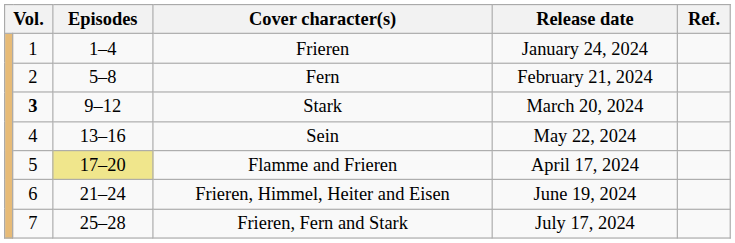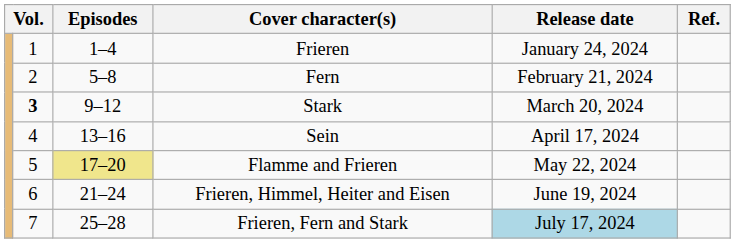 <table class="wikitable" style="text-align: center; width: 50%;">
 <tr>
 <th colspan="2">Vol.</th>
 <th>Episodes</th>
 <th>Cover character(s)</th>
 <th>Release date</th>
 <th>Ref.</th>
 </tr>
 <tr>
 <td rowspan="7" width="1%" style="background: #E7BB77;"></td>
 <td>1</td>
 <td>1–4</td>
 <td>Frieren</td>
 <td>January 24, 2024</td>
 <td></td>
 </tr>
 <tr>
 <td>2</td>
 <td>5–8</td>
 <td>Fern</td>
 <td>February 21, 2024</td>
 <td></td>
 </tr>
 <tr>
 <td><strong>3</strong></td>
 <td>9–12</td>
 <td>Stark</td>
 <td>March 20, 2024</td>
 <td></td>
 </tr>
 <tr>
 <td>4</td>
 <td>13–16</td>
 <td>Sein</td>
-<td>May 22, 2024</td>
+<td>April 17, 2024</td>
 <td></td>
 </tr>
 <tr>
 <td>5</td>
 <td style="background: khaki;">17–20</td>
 <td>Flamme and Frieren</td>
-<td>April 17, 2024</td>
+<td>May 22, 2024</td>
 <td></td>
 </tr>
 <tr>
 <td>6</td>
 <td>21–24</td>
 <td>Frieren, Himmel, Heiter and Eisen</td>
 <td>June 19, 2024</td>
 <td></td>
 </tr>
 <tr>
 <td>7</td>
 <td>25–28</td>
 <td>Frieren, Fern and Stark</td>
-<td>July 17, 2024</td>
+<td style="background: lightblue;">July 17, 2024</td>
 <td></td>
 </tr>
 </table>
